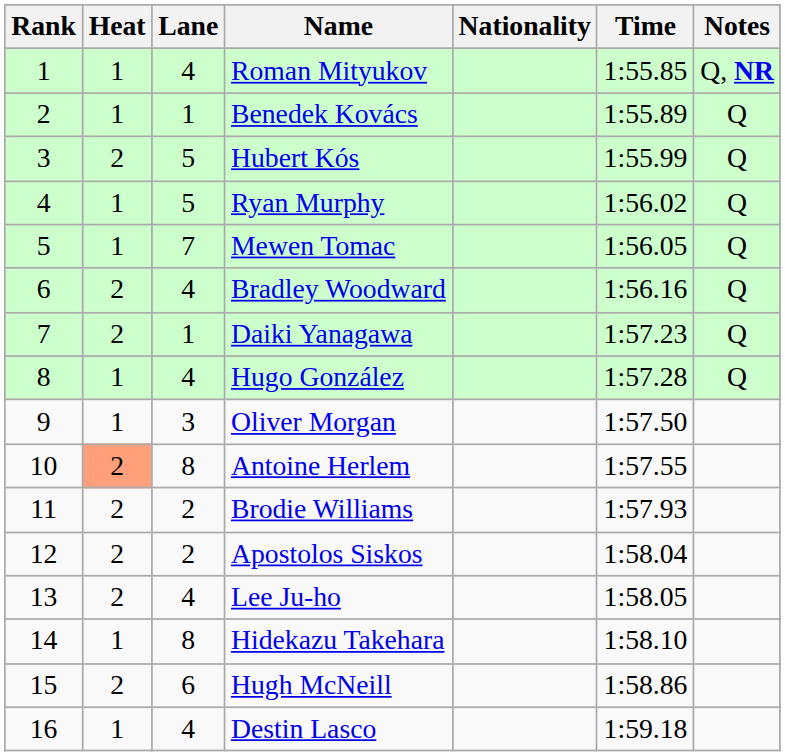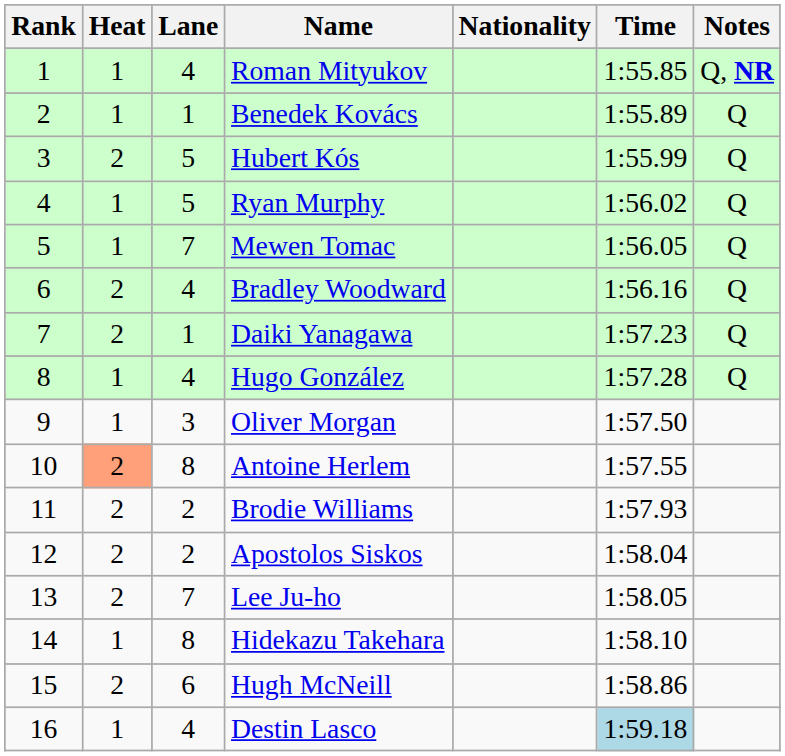 <table class="wikitable sortable" style="text-align:center">
 <tr>
 <th>Rank</th>
 <th>Heat</th>
 <th>Lane</th>
 <th>Name</th>
 <th>Nationality</th>
 <th>Time</th>
 <th>Notes</th>
 </tr>
 <tr bgcolor=ccffcc>
 <td>1</td>
 <td>1</td>
 <td>4</td>
 <td align=left><a href='#'>Roman Mityukov</a></td>
 <td align=left></td>
 <td>1:55.85</td>
 <td>Q, <strong><a href='#'>NR</a></strong></td>
 </tr>
 <tr bgcolor=ccffcc>
 <td>2</td>
 <td>1</td>
 <td>1</td>
 <td align=left><a href='#'>Benedek Kovács</a></td>
 <td align=left></td>
 <td>1:55.89</td>
 <td>Q</td>
 </tr>
 <tr bgcolor=ccffcc>
 <td>3</td>
 <td>2</td>
 <td>5</td>
 <td align=left><a href='#'>Hubert Kós</a></td>
 <td align=left></td>
 <td>1:55.99</td>
 <td>Q</td>
 </tr>
 <tr bgcolor=ccffcc>
 <td>4</td>
 <td>1</td>
 <td>5</td>
 <td align=left><a href='#'>Ryan Murphy</a></td>
 <td align=left></td>
 <td>1:56.02</td>
 <td>Q</td>
 </tr>
 <tr bgcolor=ccffcc>
 <td>5</td>
 <td>1</td>
 <td>7</td>
 <td align=left><a href='#'>Mewen Tomac</a></td>
 <td align=left></td>
 <td>1:56.05</td>
 <td>Q</td>
 </tr>
 <tr bgcolor=ccffcc>
 <td>6</td>
 <td>2</td>
 <td>4</td>
 <td align=left><a href='#'>Bradley Woodward</a></td>
 <td align=left></td>
 <td>1:56.16</td>
 <td>Q</td>
 </tr>
 <tr bgcolor=ccffcc>
 <td>7</td>
 <td>2</td>
 <td>1</td>
 <td align=left><a href='#'>Daiki Yanagawa</a></td>
 <td align=left></td>
 <td>1:57.23</td>
 <td>Q</td>
 </tr>
 <tr bgcolor=ccffcc>
 <td>8</td>
 <td>1</td>
 <td>4</td>
 <td align=left><a href='#'>Hugo González</a></td>
 <td align=left></td>
 <td>1:57.28</td>
 <td>Q</td>
 </tr>
 <tr>
 <td>9</td>
 <td>1</td>
 <td>3</td>
 <td align=left><a href='#'>Oliver Morgan</a></td>
 <td align=left></td>
 <td>1:57.50</td>
 <td></td>
 </tr>
 <tr>
 <td>10</td>
 <td style="background: lightsalmon;">2</td>
 <td>8</td>
 <td align=left><a href='#'>Antoine Herlem</a></td>
 <td align=left></td>
 <td>1:57.55</td>
 <td></td>
 </tr>
 <tr>
 <td>11</td>
 <td>2</td>
 <td>2</td>
 <td align=left><a href='#'>Brodie Williams</a></td>
 <td align=left></td>
 <td>1:57.93</td>
 <td></td>
 </tr>
 <tr>
 <td>12</td>
 <td>2</td>
 <td>2</td>
 <td align=left><a href='#'>Apostolos Siskos</a></td>
 <td align=left></td>
 <td>1:58.04</td>
 <td></td>
 </tr>
 <tr>
 <td>13</td>
 <td>2</td>
-<td>4</td>
+<td>7</td>
 <td align=left><a href='#'>Lee Ju-ho</a></td>
 <td align=left></td>
 <td>1:58.05</td>
 <td></td>
 </tr>
 <tr>
 <td>14</td>
 <td>1</td>
 <td>8</td>
 <td align=left><a href='#'>Hidekazu Takehara</a></td>
 <td align=left></td>
 <td>1:58.10</td>
 <td></td>
 </tr>
 <tr>
 <td>15</td>
 <td>2</td>
 <td>6</td>
 <td align=left><a href='#'>Hugh McNeill</a></td>
 <td align=left></td>
 <td>1:58.86</td>
 <td></td>
 </tr>
 <tr>
 <td>16</td>
 <td>1</td>
 <td>4</td>
 <td align=left><a href='#'>Destin Lasco</a></td>
 <td align=left></td>
-<td>1:59.18</td>
+<td style="background: lightblue;">1:59.18</td>
 <td></td>
 </tr>
 </table>
